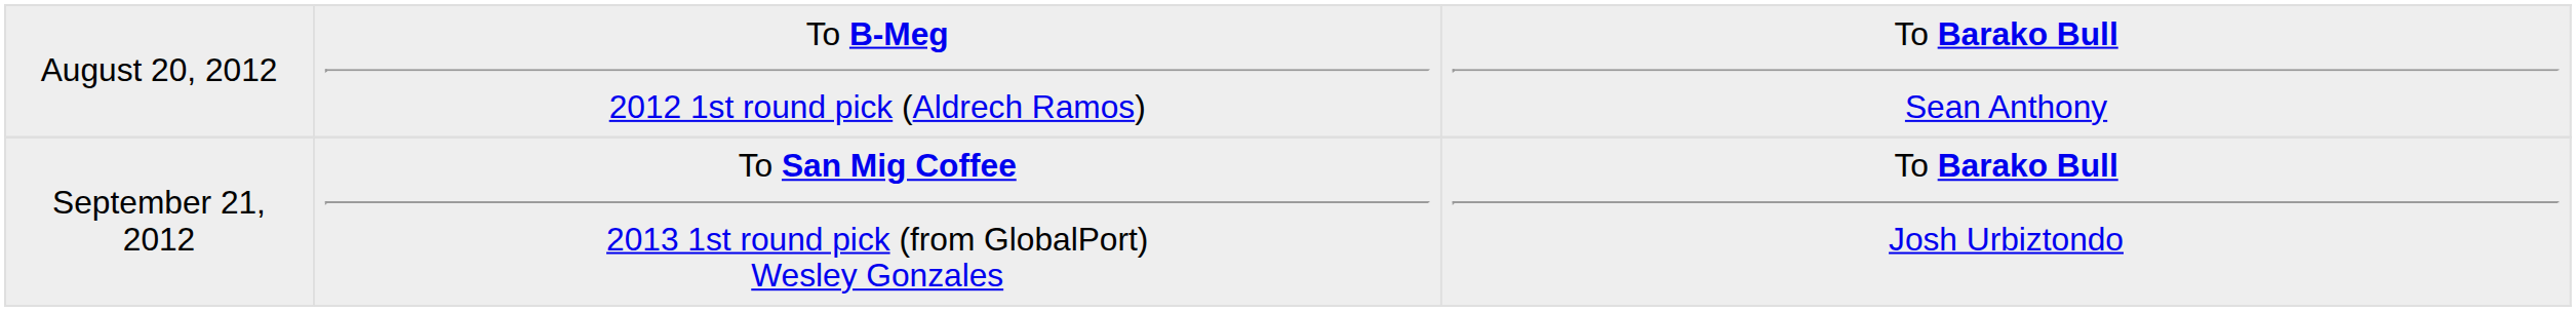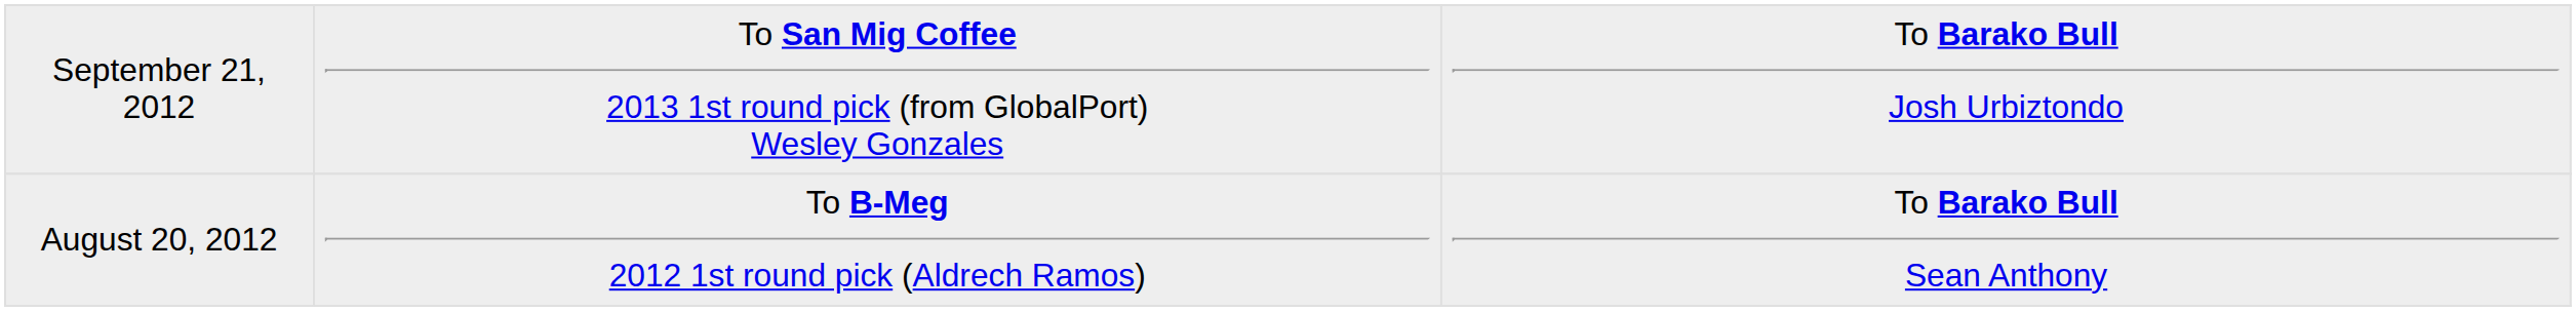 <table border=1 style="border-collapse:collapse; text-align: center; width: 100%" bordercolor="#DFDFDF"  cellpadding="5">
+<tr>
+</tr>
+<tr bgcolor="eeeeee">
+<td style="width:12%">September 21, 2012</td>
+<td style="width:44%" valign="top">To <strong><a href='#'>San Mig Coffee</a></strong><hr><a href='#'>2013 1st round pick</a> (from GlobalPort) <br> <a href='#'>Wesley Gonzales</a></td>
+<td style="width:44%" valign="top">To <strong><a href='#'>Barako Bull</a></strong><hr><a href='#'>Josh Urbiztondo</a></td>
+</tr>
 <tr>
 </tr>
 <tr bgcolor="eeeeee">
 <td style="width:12%">August 20, 2012</td>
 <td style="width:44%" valign="top">To <strong><a href='#'>B-Meg</a></strong><hr><a href='#'>2012 1st round pick</a> (<a href='#'>Aldrech Ramos</a>)</td>
 <td style="width:44%" valign="top">To <strong><a href='#'>Barako Bull</a></strong><hr><a href='#'>Sean Anthony</a></td>
 </tr>
-<tr>
-</tr>
-<tr bgcolor="eeeeee">
-<td style="width:12%">September 21, 2012</td>
-<td style="width:44%" valign="top">To <strong><a href='#'>San Mig Coffee</a></strong><hr><a href='#'>2013 1st round pick</a> (from GlobalPort) <br> <a href='#'>Wesley Gonzales</a></td>
-<td style="width:44%" valign="top">To <strong><a href='#'>Barako Bull</a></strong><hr><a href='#'>Josh Urbiztondo</a></td>
-</tr>
 </table>
